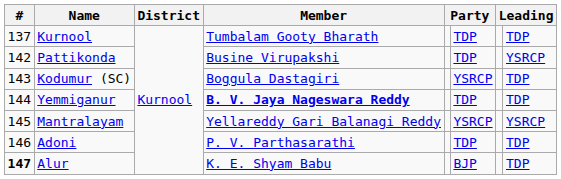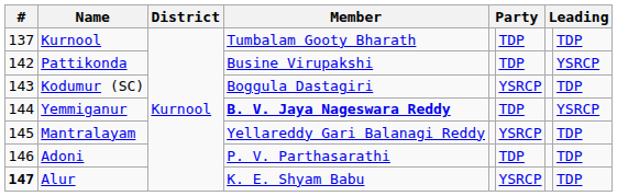 <table class="wikitable sortable">
 <tr>
 <th>#</th>
 <th>Name</th>
 <th>District</th>
 <th>Member</th>
 <th colspan="2">Party</th>
 <th colspan=2>Leading<br></th>
 </tr>
 <tr>
 <td>137</td>
 <td><a href='#'>Kurnool</a></td>
 <td rowspan="7"><a href='#'>Kurnool</a></td>
 <td><a href='#'>Tumbalam Gooty Bharath</a></td>
 <td></td>
 <td><a href='#'>TDP</a></td>
 <td></td>
 <td><a href='#'>TDP</a></td>
 </tr>
 <tr>
 <td>142</td>
 <td><a href='#'>Pattikonda</a></td>
 <td><a href='#'>Busine Virupakshi</a></td>
 <td></td>
 <td><a href='#'>TDP</a></td>
 <td></td>
 <td><a href='#'>YSRCP</a></td>
 </tr>
 <tr>
 <td>143</td>
 <td><a href='#'>Kodumur</a> (SC)</td>
 <td><a href='#'>Boggula Dastagiri</a></td>
 <td></td>
 <td><a href='#'>YSRCP</a></td>
 <td></td>
 <td><a href='#'>TDP</a></td>
 </tr>
 <tr>
 <td>144</td>
 <td><a href='#'>Yemmiganur</a></td>
 <td><strong><a href='#'>B. V. Jaya Nageswara Reddy</a></strong></td>
 <td></td>
 <td><a href='#'>TDP</a></td>
 <td></td>
-<td><a href='#'>TDP</a></td>
+<td><a href='#'>YSRCP</a></td>
 </tr>
 <tr>
 <td>145</td>
 <td><a href='#'>Mantralayam</a></td>
 <td><a href='#'>Yellareddy Gari Balanagi Reddy</a></td>
 <td></td>
 <td><a href='#'>YSRCP</a></td>
 <td></td>
-<td><a href='#'>YSRCP</a></td>
+<td><a href='#'>TDP</a></td>
 </tr>
 <tr>
 <td>146</td>
 <td><a href='#'>Adoni</a></td>
 <td><a href='#'>P. V. Parthasarathi</a></td>
 <td></td>
 <td><a href='#'>TDP</a></td>
 <td></td>
 <td><a href='#'>TDP</a></td>
 </tr>
 <tr>
 <td><strong>147</strong></td>
 <td><a href='#'>Alur</a></td>
 <td><a href='#'>K. E. Shyam Babu</a></td>
 <td></td>
-<td><a href='#'>BJP</a></td>
+<td><a href='#'>YSRCP</a></td>
 <td></td>
 <td><a href='#'>TDP</a></td>
 </tr>
 </table>
